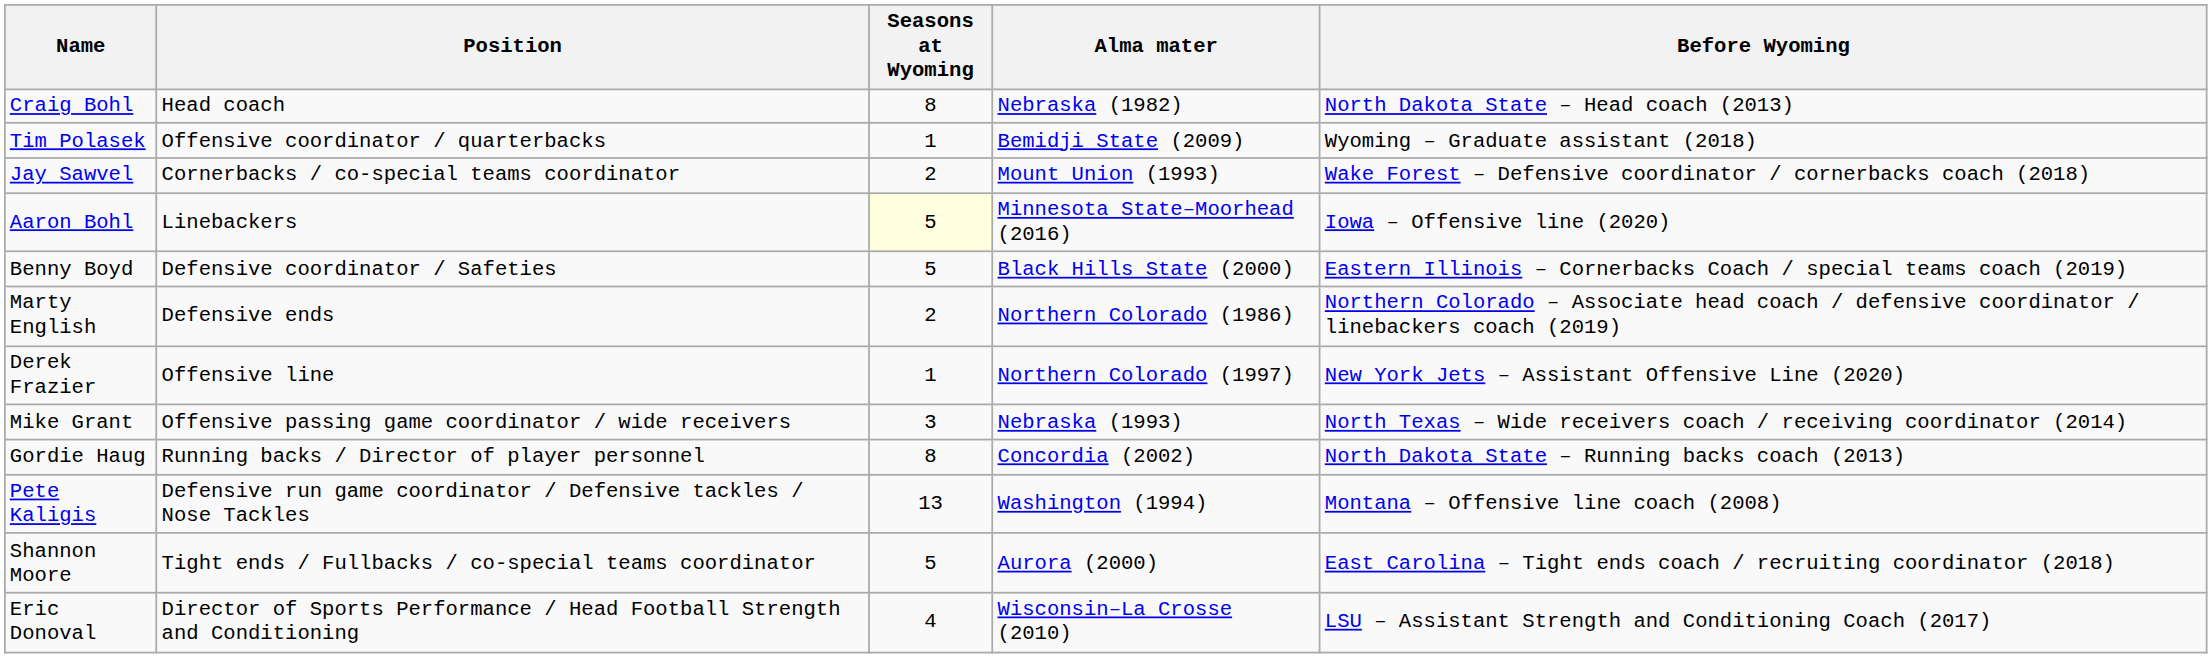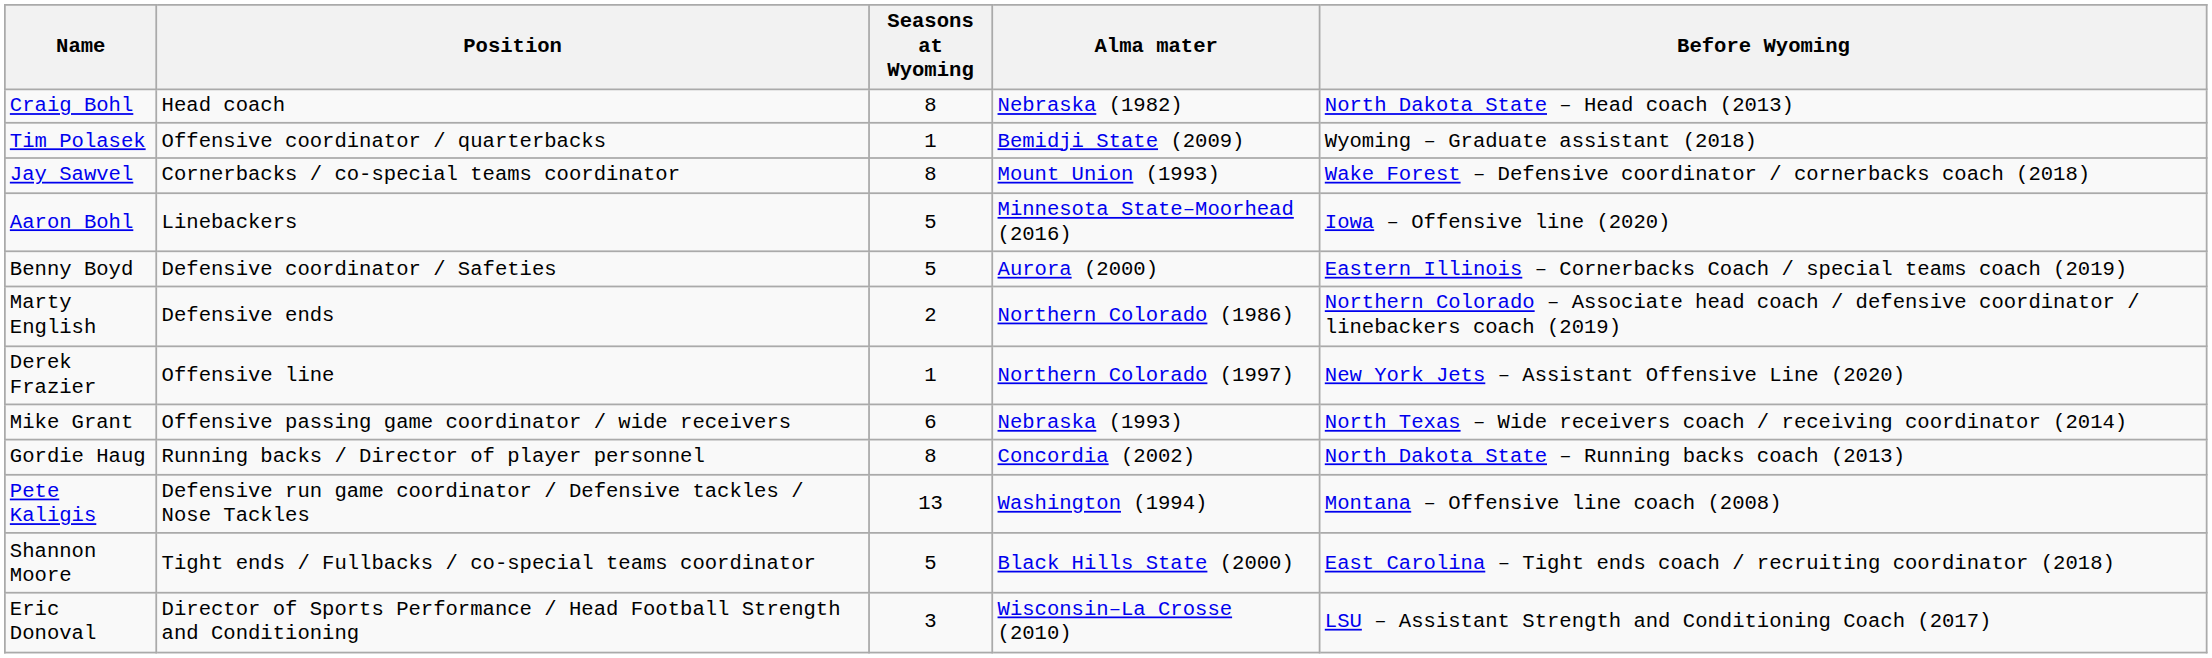 <table class="wikitable" border="1" style="font-size:90%;">
 <tr>
 <th>Name</th>
 <th>Position</th>
 <th>Seasons at<br>Wyoming</th>
 <th>Alma mater</th>
 <th>Before Wyoming</th>
 </tr>
 <tr>
 <td><a href='#'>Craig Bohl</a></td>
 <td>Head coach</td>
 <td align=center>8</td>
 <td><a href='#'>Nebraska</a> (1982)</td>
 <td><a href='#'>North Dakota State</a> – Head coach (2013)</td>
 </tr>
 <tr>
 <td><a href='#'>Tim Polasek</a></td>
 <td>Offensive coordinator / quarterbacks</td>
 <td align=center>1</td>
 <td><a href='#'>Bemidji State</a> (2009)</td>
 <td>Wyoming – Graduate assistant (2018)</td>
 </tr>
 <tr>
 <td><a href='#'>Jay Sawvel</a></td>
 <td>Cornerbacks / co-special teams coordinator</td>
-<td align=center>2</td>
+<td align=center>8</td>
 <td><a href='#'>Mount Union</a> (1993)</td>
 <td><a href='#'>Wake Forest</a> – Defensive coordinator / cornerbacks coach (2018)</td>
 </tr>
 <tr>
 <td><a href='#'>Aaron Bohl</a></td>
 <td>Linebackers</td>
-<td align=center style="background: lightyellow;">5</td>
+<td align=center>5</td>
 <td><a href='#'>Minnesota State–Moorhead</a> (2016)</td>
 <td><a href='#'>Iowa</a> – Offensive line (2020)</td>
 </tr>
 <tr>
 <td>Benny Boyd</td>
 <td>Defensive coordinator / Safeties</td>
 <td align=center>5</td>
-<td><a href='#'>Black Hills State</a> (2000)</td>
+<td><a href='#'>Aurora</a> (2000)</td>
 <td><a href='#'>Eastern Illinois</a> – Cornerbacks Coach / special teams coach (2019)</td>
 </tr>
 <tr>
 <td>Marty English</td>
 <td>Defensive ends</td>
 <td align=center>2</td>
 <td><a href='#'>Northern Colorado</a> (1986)</td>
 <td><a href='#'>Northern Colorado</a> – Associate head coach / defensive coordinator / linebackers coach (2019)</td>
 </tr>
 <tr>
 <td>Derek Frazier</td>
 <td>Offensive line</td>
 <td align=center>1</td>
 <td><a href='#'>Northern Colorado</a> (1997)</td>
 <td><a href='#'>New York Jets</a> – Assistant Offensive Line (2020)</td>
 </tr>
 <tr>
 <td>Mike Grant</td>
 <td>Offensive passing game coordinator / wide receivers</td>
-<td align=center>3</td>
+<td align=center>6</td>
 <td><a href='#'>Nebraska</a> (1993)</td>
 <td><a href='#'>North Texas</a> – Wide receivers coach / receiving coordinator (2014)</td>
 </tr>
 <tr>
 <td>Gordie Haug</td>
 <td>Running backs / Director of player personnel</td>
 <td align=center>8</td>
 <td><a href='#'>Concordia</a> (2002)</td>
 <td><a href='#'>North Dakota State</a> – Running backs coach (2013)</td>
 </tr>
 <tr>
 <td><a href='#'>Pete Kaligis</a></td>
 <td>Defensive run game coordinator / Defensive tackles / Nose Tackles</td>
 <td align=center>13</td>
 <td><a href='#'>Washington</a> (1994)</td>
 <td><a href='#'>Montana</a> – Offensive line coach (2008)</td>
 </tr>
 <tr>
 <td>Shannon Moore</td>
 <td>Tight ends / Fullbacks / co-special teams coordinator</td>
 <td align=center>5</td>
-<td><a href='#'>Aurora</a> (2000)</td>
+<td><a href='#'>Black Hills State</a> (2000)</td>
 <td><a href='#'>East Carolina</a> – Tight ends coach / recruiting coordinator (2018)</td>
 </tr>
 <tr>
 <td>Eric Donoval</td>
 <td>Director of Sports Performance / Head Football Strength and Conditioning</td>
-<td align=center>4</td>
+<td align=center>3</td>
 <td><a href='#'>Wisconsin–La Crosse</a> (2010)</td>
 <td><a href='#'>LSU</a> – Assistant Strength and Conditioning Coach (2017)</td>
 </tr>
 </table>
